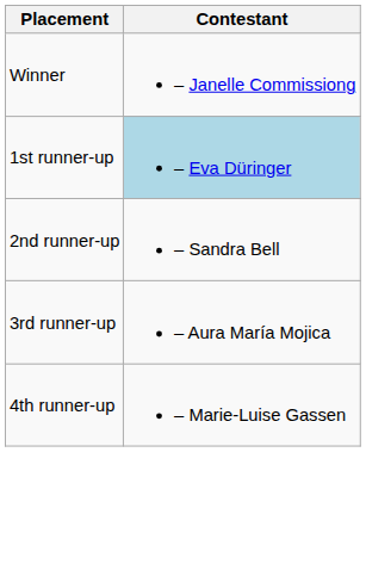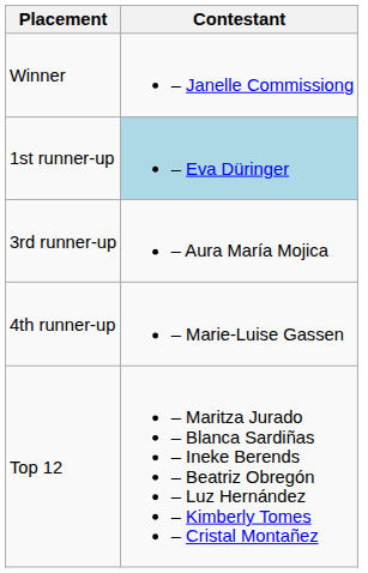 <table class="wikitable sortable" style="font-size:95%;">
 <tr>
 <th>Placement</th>
 <th>Contestant</th>
 </tr>
 <tr>
 <td>Winner</td>
 <td><br><ul><li> – <a href='#'>Janelle Commissiong</a></li></ul></td>
 </tr>
 <tr>
 <td>1st runner-up</td>
 <td style="background: lightblue;"><br><ul><li> – <a href='#'>Eva Düringer</a></li></ul></td>
 </tr>
 <tr>
-<td>2nd runner-up</td>
-<td><br><ul><li> – Sandra Bell</li></ul></td>
-</tr>
-<tr>
 <td>3rd runner-up</td>
 <td><br><ul><li> – Aura María Mojica</li></ul></td>
 </tr>
 <tr>
 <td>4th runner-up</td>
 <td><br><ul><li> – Marie-Luise Gassen</li></ul></td>
 </tr>
+<tr>
+<td>Top 12</td>
+<td><br><ul><li> – Maritza Jurado</li><li> – Blanca Sardiñas</li><li> – Ineke Berends</li><li> – Beatriz Obregón</li><li> – Luz Hernández</li><li> – <a href='#'>Kimberly Tomes</a></li><li> – <a href='#'>Cristal Montañez</a></li></ul></td>
+</tr>
 </table>
